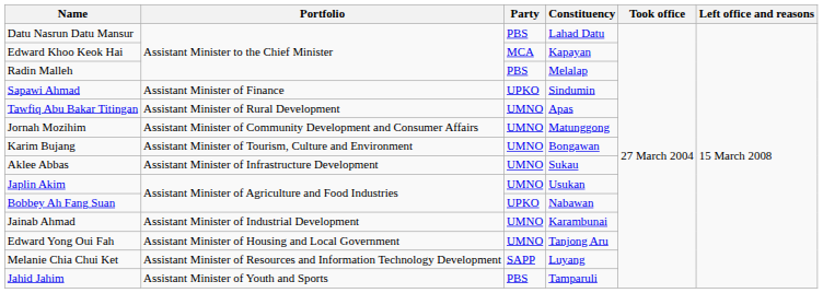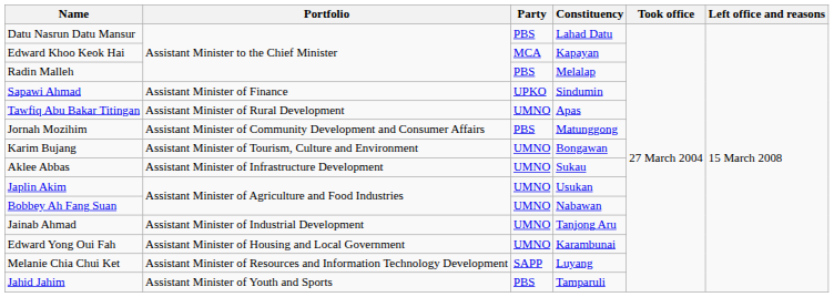 <table class="wikitable">
 <tr>
 <th>Name</th>
 <th>Portfolio</th>
 <th>Party</th>
 <th>Constituency</th>
 <th>Took office</th>
 <th>Left office and reasons</th>
 </tr>
 <tr>
 <td>Datu Nasrun Datu Mansur</td>
 <td rowspan="3">Assistant Minister to the Chief Minister</td>
 <td><a href='#'>PBS</a></td>
 <td><a href='#'>Lahad Datu</a></td>
 <td rowspan="14">27 March 2004</td>
 <td rowspan="14">15 March 2008</td>
 </tr>
 <tr>
 <td>Edward Khoo Keok Hai</td>
 <td><a href='#'>MCA</a></td>
 <td><a href='#'>Kapayan</a></td>
 </tr>
 <tr>
 <td>Radin Malleh</td>
 <td><a href='#'>PBS</a></td>
 <td><a href='#'>Melalap</a></td>
 </tr>
 <tr>
 <td><a href='#'>Sapawi Ahmad</a></td>
 <td rowspan="1">Assistant Minister of Finance</td>
 <td><a href='#'>UPKO</a></td>
 <td><a href='#'>Sindumin</a></td>
 </tr>
 <tr>
 <td><a href='#'>Tawfiq Abu Bakar Titingan</a></td>
 <td rowspan="1">Assistant Minister of Rural Development</td>
 <td><a href='#'>UMNO</a></td>
 <td><a href='#'>Apas</a></td>
 </tr>
 <tr>
 <td>Jornah Mozihim</td>
 <td rowspan="1">Assistant Minister of Community Development and Consumer Affairs</td>
-<td><a href='#'>UMNO</a></td>
+<td><a href='#'>PBS</a></td>
 <td><a href='#'>Matunggong</a></td>
 </tr>
 <tr>
 <td>Karim Bujang</td>
 <td>Assistant Minister of Tourism, Culture and Environment</td>
 <td><a href='#'>UMNO</a></td>
 <td><a href='#'>Bongawan</a></td>
 </tr>
 <tr>
 <td>Aklee Abbas</td>
 <td rowspan="1">Assistant Minister of Infrastructure Development</td>
 <td><a href='#'>UMNO</a></td>
 <td><a href='#'>Sukau</a></td>
 </tr>
 <tr>
 <td><a href='#'>Japlin Akim</a></td>
 <td rowspan="2">Assistant Minister of Agriculture and Food Industries</td>
 <td><a href='#'>UMNO</a></td>
 <td><a href='#'>Usukan</a></td>
 </tr>
 <tr>
 <td><a href='#'>Bobbey Ah Fang Suan</a></td>
-<td><a href='#'>UPKO</a></td>
+<td><a href='#'>UMNO</a></td>
 <td><a href='#'>Nabawan</a></td>
 </tr>
 <tr>
 <td>Jainab Ahmad</td>
 <td>Assistant Minister of Industrial Development</td>
 <td><a href='#'>UMNO</a></td>
-<td><a href='#'>Karambunai</a></td>
+<td><a href='#'>Tanjong Aru</a></td>
 </tr>
 <tr>
 <td>Edward Yong Oui Fah</td>
 <td rowspan="1">Assistant Minister of Housing and Local Government</td>
 <td><a href='#'>UMNO</a></td>
-<td><a href='#'>Tanjong Aru</a></td>
+<td><a href='#'>Karambunai</a></td>
 </tr>
 <tr>
 <td>Melanie Chia Chui Ket</td>
 <td>Assistant Minister of Resources and Information Technology Development</td>
 <td><a href='#'>SAPP</a></td>
 <td><a href='#'>Luyang</a></td>
 </tr>
 <tr>
 <td><a href='#'>Jahid Jahim</a></td>
 <td>Assistant Minister of Youth and Sports</td>
 <td><a href='#'>PBS</a></td>
 <td><a href='#'>Tamparuli</a></td>
 </tr>
 </table>
